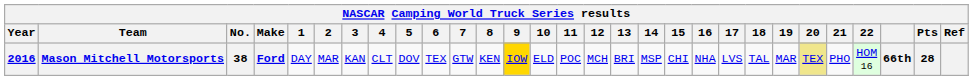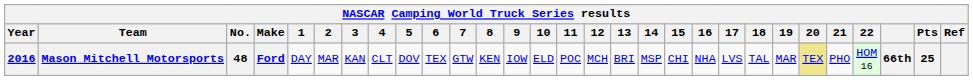 <table class="wikitable" style="text-align:center; font-size:75%">
 <tr>
 <th colspan=45><a href='#'>NASCAR</a> <a href='#'>Camping World Truck Series</a> results</th>
 </tr>
 <tr>
 <th>Year</th>
 <th>Team</th>
 <th>No.</th>
 <th>Make</th>
 <th>1</th>
 <th>2</th>
 <th>3</th>
 <th>4</th>
 <th>5</th>
 <th>6</th>
 <th>7</th>
 <th>8</th>
 <th>9</th>
 <th>10</th>
 <th>11</th>
 <th>12</th>
 <th>13</th>
 <th>14</th>
 <th>15</th>
 <th>16</th>
 <th>17</th>
 <th>18</th>
 <th>19</th>
 <th>20</th>
 <th>21</th>
 <th>22</th>
 <th></th>
 <th>Pts</th>
 <th>Ref</th>
 </tr>
 <tr>
 <th><a href='#'>2016</a></th>
 <th><a href='#'>Mason Mitchell Motorsports</a></th>
-<th>38</th>
+<th>48</th>
 <th><a href='#'>Ford</a></th>
 <td><a href='#'>DAY</a></td>
 <td><a href='#'>MAR</a></td>
 <td><a href='#'>KAN</a></td>
 <td><a href='#'>CLT</a></td>
 <td><a href='#'>DOV</a></td>
 <td><a href='#'>TEX</a></td>
 <td><a href='#'>GTW</a></td>
 <td><a href='#'>KEN</a></td>
-<td style="background: gold;"><a href='#'>IOW</a></td>
+<td><a href='#'>IOW</a></td>
 <td><a href='#'>ELD</a></td>
 <td><a href='#'>POC</a></td>
 <td><a href='#'>MCH</a></td>
 <td><a href='#'>BRI</a></td>
 <td><a href='#'>MSP</a></td>
 <td><a href='#'>CHI</a></td>
 <td><a href='#'>NHA</a></td>
 <td><a href='#'>LVS</a></td>
 <td><a href='#'>TAL</a></td>
 <td><a href='#'>MAR</a></td>
 <td style="background: khaki;"><a href='#'>TEX</a></td>
 <td><a href='#'>PHO</a></td>
 <td style="background:#DFFFDF;"><a href='#'>HOM</a><br><small>16</small></td>
 <th>66th</th>
-<th>28</th>
+<th>25</th>
 <th></th>
 </tr>
 </table>
